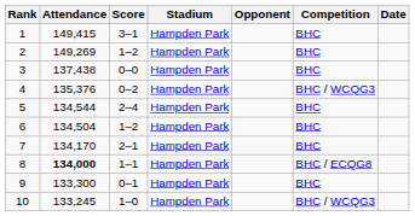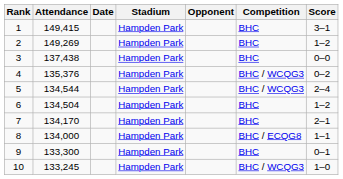 <table class="wikitable">
 <tr>
 <th>Rank</th>
 <th>Attendance</th>
-<th>Score</th>
+<th>Date</th>
 <th>Stadium</th>
 <th>Opponent</th>
 <th>Competition</th>
-<th>Date</th>
+<th>Score</th>
 </tr>
 <tr>
 <td align=center>1</td>
 <td align=center>149,415</td>
-<td align="center">3–1</td>
+<td></td>
 <td><a href='#'>Hampden Park</a></td>
 <td></td>
 <td><a href='#'>BHC</a></td>
-<td></td>
+<td align="center">3–1</td>
 </tr>
 <tr>
 <td align=center>2</td>
 <td align=center>149,269</td>
-<td align="center">1–2</td>
+<td></td>
 <td><a href='#'>Hampden Park</a></td>
 <td></td>
 <td><a href='#'>BHC</a></td>
-<td></td>
+<td align="center">1–2</td>
 </tr>
 <tr>
 <td align=center>3</td>
 <td align=center>137,438</td>
-<td align="center">0–0</td>
+<td></td>
 <td><a href='#'>Hampden Park</a></td>
 <td></td>
 <td><a href='#'>BHC</a></td>
-<td></td>
+<td align="center">0–0</td>
 </tr>
 <tr>
 <td align=center>4</td>
 <td align=center>135,376</td>
-<td align="center">0–2</td>
+<td></td>
 <td><a href='#'>Hampden Park</a></td>
 <td></td>
 <td><a href='#'>BHC</a> / <a href='#'>WCQG3</a></td>
-<td></td>
+<td align="center">0–2</td>
 </tr>
 <tr>
 <td align=center>5</td>
 <td align=center>134,544</td>
-<td align="center">2–4</td>
+<td></td>
 <td><a href='#'>Hampden Park</a></td>
 <td></td>
-<td><a href='#'>BHC</a></td>
-<td></td>
+<td><a href='#'>BHC</a> / <a href='#'>WCQG3</a></td>
+<td align="center">2–4</td>
 </tr>
 <tr>
 <td align=center>6</td>
 <td align=center>134,504</td>
-<td align="center">1–2</td>
+<td></td>
 <td><a href='#'>Hampden Park</a></td>
 <td></td>
 <td><a href='#'>BHC</a></td>
-<td></td>
+<td align="center">1–2</td>
 </tr>
 <tr>
 <td align=center>7</td>
 <td align=center>134,170</td>
-<td align="center">2–1</td>
+<td></td>
 <td><a href='#'>Hampden Park</a></td>
 <td></td>
 <td><a href='#'>BHC</a></td>
-<td></td>
+<td align="center">2–1</td>
 </tr>
 <tr>
 <td align=center>8</td>
-<td align=center><strong>134,000</strong></td>
-<td align="center">1–1</td>
+<td align=center>134,000</td>
+<td></td>
 <td><a href='#'>Hampden Park</a></td>
 <td></td>
 <td><a href='#'>BHC</a> / <a href='#'>ECQG8</a></td>
-<td></td>
+<td align="center">1–1</td>
 </tr>
 <tr>
 <td align=center>9</td>
 <td align=center>133,300</td>
-<td align="center">0–1</td>
+<td></td>
 <td><a href='#'>Hampden Park</a></td>
 <td></td>
 <td><a href='#'>BHC</a></td>
-<td></td>
+<td align="center">0–1</td>
 </tr>
 <tr>
 <td align=center>10</td>
 <td align=center>133,245</td>
-<td align="center">1–0</td>
+<td></td>
 <td><a href='#'>Hampden Park</a></td>
 <td></td>
 <td><a href='#'>BHC</a> / <a href='#'>WCQG3</a></td>
-<td></td>
+<td align="center">1–0</td>
 </tr>
 </table>
